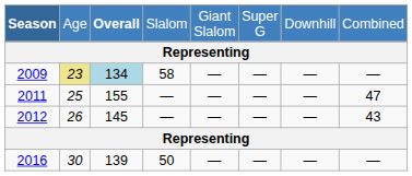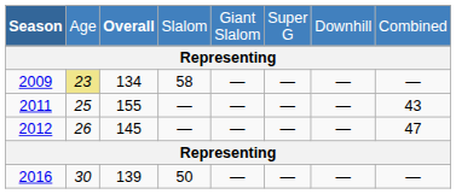 <table class="wikitable" style="font-size:95%; text-align:center; border:grey solid 1px; border-collapse:collapse;" width="40%">
 <tr style="background-color:#369; color:white;">
 <td rowspan="2" colspan="1" width="10%"><strong>Season</strong></td>
 </tr>
 <tr style="background-color:#4180be; color:white;">
 <td width="5%">Age</td>
 <td width="5%"><strong>Overall</strong></td>
 <td width="5%">Slalom</td>
 <td width="5%">Giant<br>Slalom</td>
 <td width="5%">Super G</td>
 <td width="5%">Downhill</td>
 <td width="5%">Combined</td>
 </tr>
 <tr style="background-color:#8CB2D8; color:white;">
 </tr>
 <tr>
 <th colspan=8>Representing </th>
 </tr>
 <tr>
 <td><a href='#'>2009</a></td>
 <td style="background: khaki;"><em>23</em></td>
-<td style="background: lightblue;">134</td>
+<td>134</td>
 <td>58</td>
 <td>—</td>
 <td>—</td>
 <td>—</td>
 <td>—</td>
 </tr>
 <tr>
 <td><a href='#'>2011</a></td>
 <td><em>25</em></td>
 <td>155</td>
 <td>—</td>
 <td>—</td>
 <td>—</td>
 <td>—</td>
-<td>47</td>
+<td>43</td>
 </tr>
 <tr>
 <td><a href='#'>2012</a></td>
 <td><em>26</em></td>
 <td>145</td>
 <td>—</td>
 <td>—</td>
 <td>—</td>
 <td>—</td>
-<td>43</td>
+<td>47</td>
 </tr>
 <tr>
 <th colspan=8>Representing </th>
 </tr>
 <tr>
 <td><a href='#'>2016</a></td>
 <td><em>30</em></td>
 <td>139</td>
 <td>50</td>
 <td>—</td>
 <td>—</td>
 <td>—</td>
 <td>—</td>
 </tr>
 </table>
